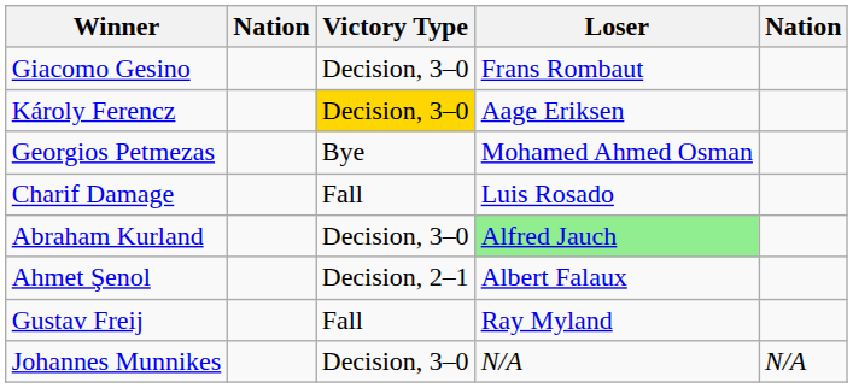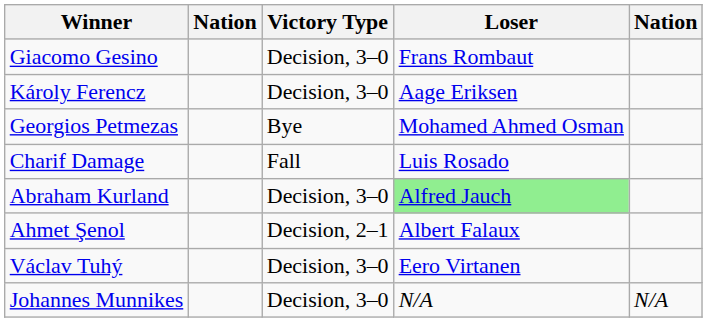 <table class="wikitable sortable" style="text-align:left;">
 <tr>
 <th>Winner</th>
 <th>Nation</th>
 <th>Victory Type</th>
 <th>Loser</th>
 <th>Nation</th>
 </tr>
 <tr>
 <td><a href='#'>Giacomo Gesino</a></td>
 <td></td>
 <td>Decision, 3–0</td>
 <td><a href='#'>Frans Rombaut</a></td>
 <td></td>
 </tr>
 <tr>
 <td><a href='#'>Károly Ferencz</a></td>
 <td></td>
-<td style="background: gold;">Decision, 3–0</td>
+<td>Decision, 3–0</td>
 <td><a href='#'>Aage Eriksen</a></td>
 <td></td>
 </tr>
 <tr>
 <td><a href='#'>Georgios Petmezas</a></td>
 <td></td>
 <td>Bye</td>
 <td><a href='#'>Mohamed Ahmed Osman</a></td>
 <td></td>
 </tr>
 <tr>
 <td><a href='#'>Charif Damage</a></td>
 <td></td>
 <td>Fall</td>
 <td><a href='#'>Luis Rosado</a></td>
 <td></td>
 </tr>
 <tr>
 <td><a href='#'>Abraham Kurland</a></td>
 <td></td>
 <td>Decision, 3–0</td>
 <td style="background: lightgreen;"><a href='#'>Alfred Jauch</a></td>
 <td></td>
 </tr>
 <tr>
 <td><a href='#'>Ahmet Şenol</a></td>
 <td></td>
 <td>Decision, 2–1</td>
 <td><a href='#'>Albert Falaux</a></td>
 <td></td>
 </tr>
 <tr>
-<td><a href='#'>Gustav Freij</a></td>
+<td><a href='#'>Václav Tuhý</a></td>
 <td></td>
-<td>Fall</td>
-<td><a href='#'>Ray Myland</a></td>
+<td>Decision, 3–0</td>
+<td><a href='#'>Eero Virtanen</a></td>
 <td></td>
 </tr>
 <tr>
 <td><a href='#'>Johannes Munnikes</a></td>
 <td></td>
 <td>Decision, 3–0</td>
 <td><em>N/A</em></td>
 <td><em>N/A</em></td>
 </tr>
 </table>
